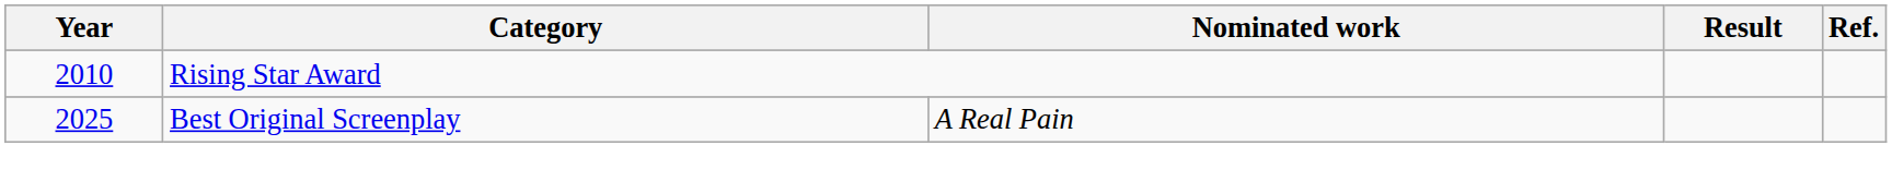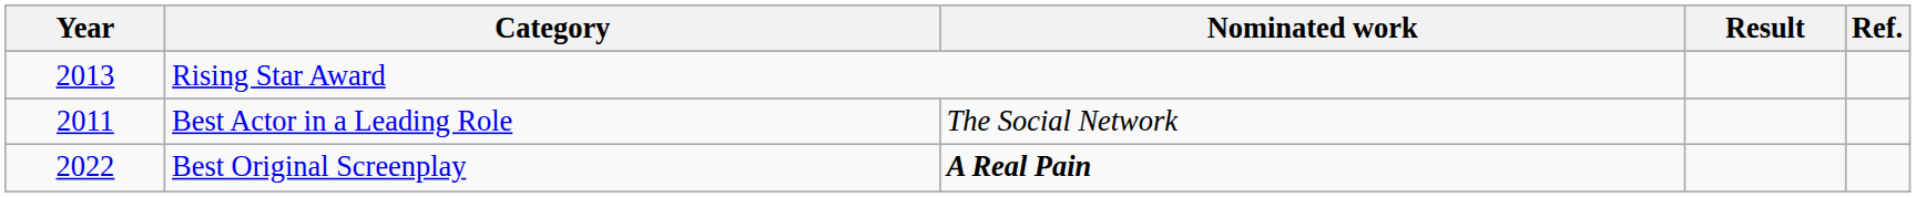 <table class=wikitable>
 <tr>
 <th scope="col" style="width:5em;">Year</th>
 <th scope="col" style="width:26em;">Category</th>
 <th scope="col" style="width:25em;">Nominated work</th>
 <th scope="col" style="width:5em;">Result</th>
 <th>Ref.</th>
 </tr>
 <tr>
-<td style="text-align:center;"><a href='#'>2010</a></td>
+<td style="text-align:center;"><a href='#'>2013</a></td>
 <td colspan=2><a href='#'>Rising Star Award</a></td>
 <td></td>
 <td></td>
 </tr>
 <tr>
-<td style="text-align:center;"><a href='#'>2025</a></td>
+<td style="text-align:center;"><a href='#'>2011</a></td>
+<td><a href='#'>Best Actor in a Leading Role</a></td>
+<td><em>The Social Network</em></td>
+<td></td>
+<td></td>
+</tr>
+<tr>
+<td style="text-align:center;"><a href='#'>2022</a></td>
 <td><a href='#'>Best Original Screenplay</a></td>
-<td><em>A Real Pain</em></td>
+<td><strong><em>A Real Pain</em></strong></td>
 <td></td>
 <td></td>
 </tr>
 </table>
